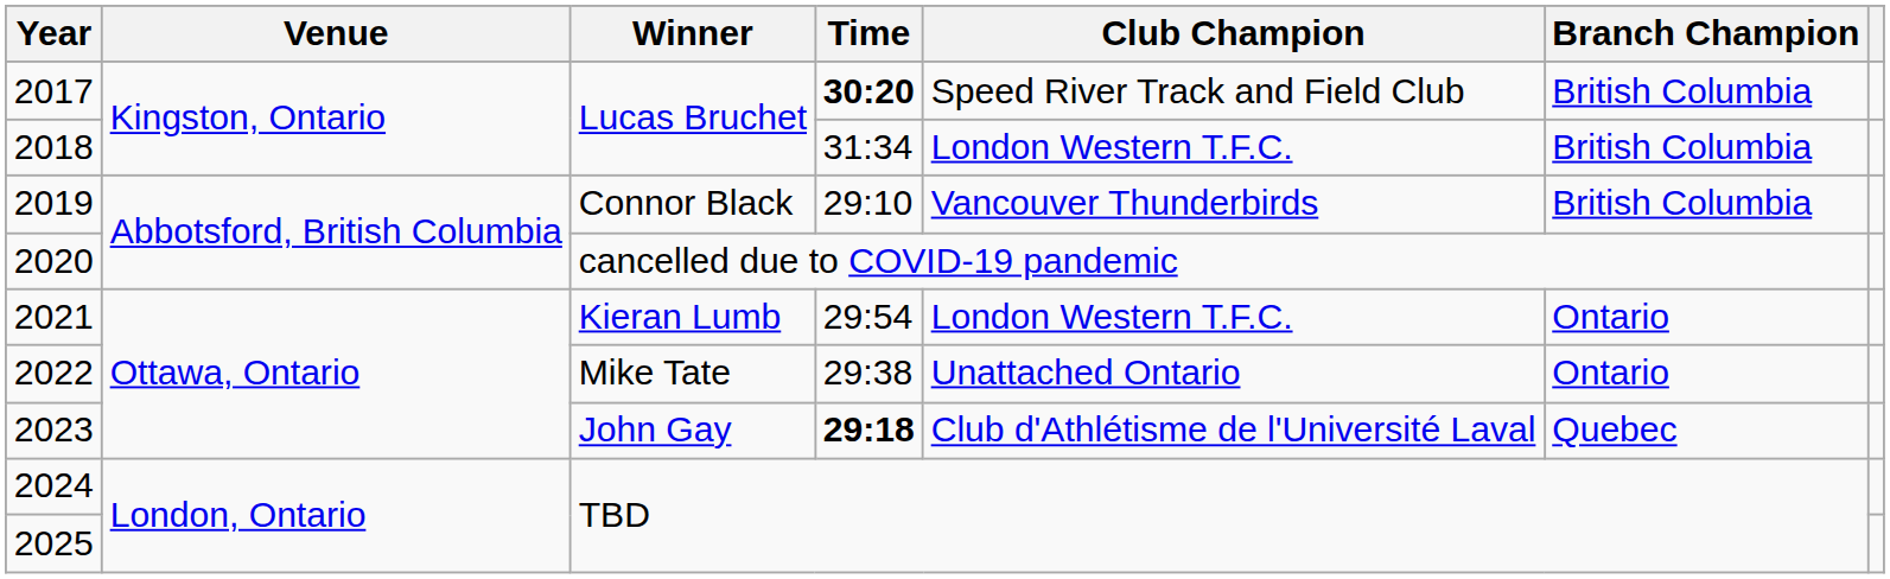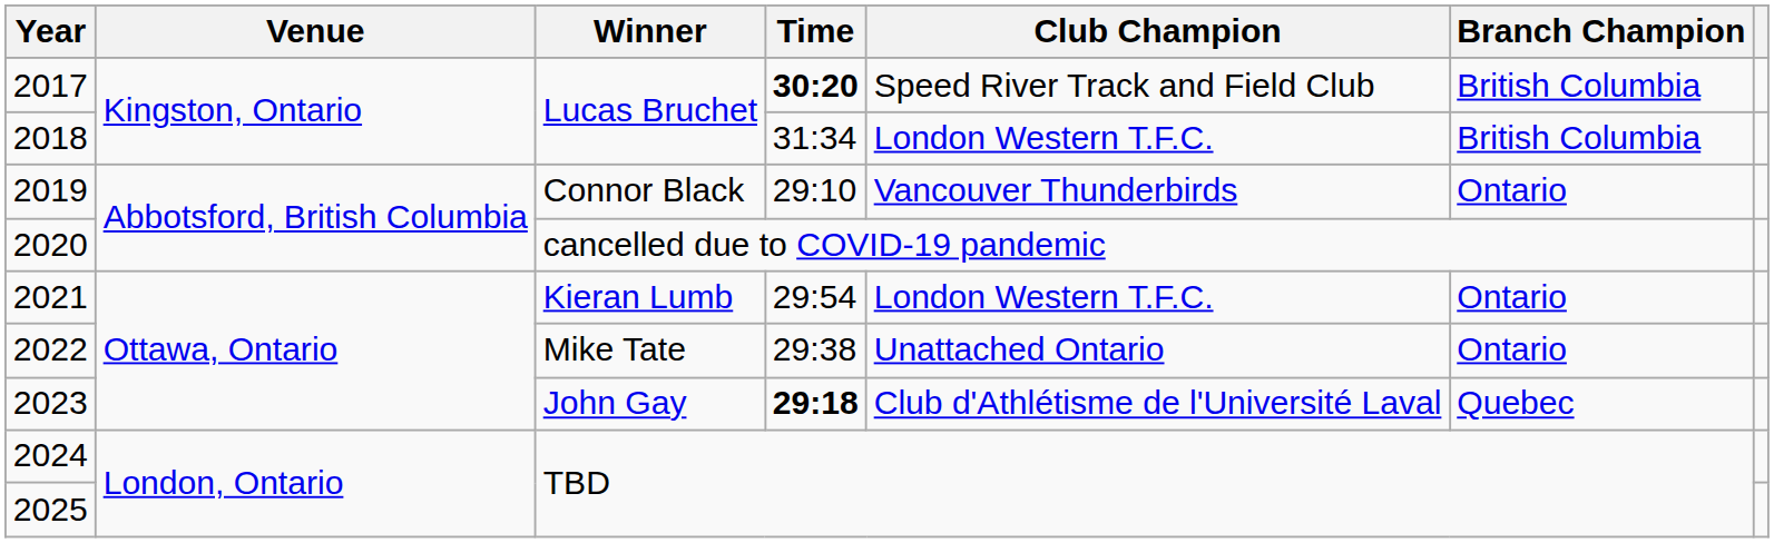 <table class="wikitable">
 <tr>
 <th>Year</th>
 <th>Venue</th>
 <th>Winner</th>
 <th>Time</th>
 <th>Club Champion</th>
 <th>Branch Champion</th>
 <th></th>
 </tr>
 <tr>
 <td>2017</td>
 <td rowspan="2"><a href='#'>Kingston, Ontario</a></td>
 <td rowspan="2"><a href='#'>Lucas Bruchet</a> </td>
 <td><strong>30:20</strong></td>
 <td>Speed River Track and Field Club </td>
 <td><a href='#'>British Columbia</a> </td>
 <td></td>
 </tr>
 <tr>
 <td>2018</td>
 <td>31:34</td>
 <td><a href='#'>London Western T.F.C.</a> </td>
 <td><a href='#'>British Columbia</a> </td>
 <td></td>
 </tr>
 <tr>
 <td>2019</td>
 <td rowspan="2"><a href='#'>Abbotsford, British Columbia</a></td>
 <td>Connor Black </td>
 <td>29:10</td>
 <td><a href='#'>Vancouver Thunderbirds</a> </td>
-<td><a href='#'>British Columbia</a> </td>
+<td><a href='#'>Ontario</a> </td>
 <td></td>
 </tr>
 <tr>
 <td>2020</td>
 <td colspan="4">cancelled due to <a href='#'>COVID-19 pandemic</a></td>
 <td></td>
 </tr>
 <tr>
 <td>2021</td>
 <td rowspan="3"><a href='#'>Ottawa, Ontario</a></td>
 <td><a href='#'>Kieran Lumb</a> </td>
 <td>29:54</td>
 <td><a href='#'>London Western T.F.C.</a> </td>
 <td><a href='#'>Ontario</a> </td>
 <td></td>
 </tr>
 <tr>
 <td>2022</td>
 <td>Mike Tate </td>
 <td>29:38</td>
 <td><a href='#'>Unattached Ontario</a> </td>
 <td><a href='#'>Ontario</a> </td>
 <td></td>
 </tr>
 <tr>
 <td>2023</td>
 <td><a href='#'>John Gay</a> </td>
 <td><strong>29:18</strong></td>
 <td><a href='#'>Club d'Athlétisme de l'Université Laval</a> </td>
 <td><a href='#'>Quebec</a> </td>
 <td></td>
 </tr>
 <tr>
 <td>2024</td>
 <td rowspan="2"><a href='#'>London, Ontario</a></td>
 <td colspan="4" rowspan="2">TBD</td>
 <td></td>
 </tr>
 <tr>
 <td>2025</td>
 <td></td>
 </tr>
 </table>
